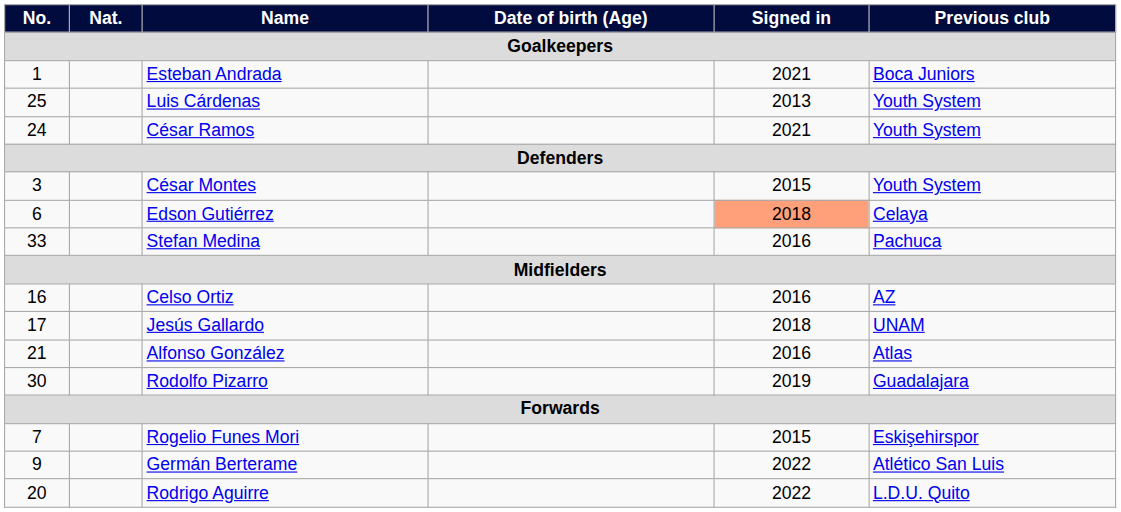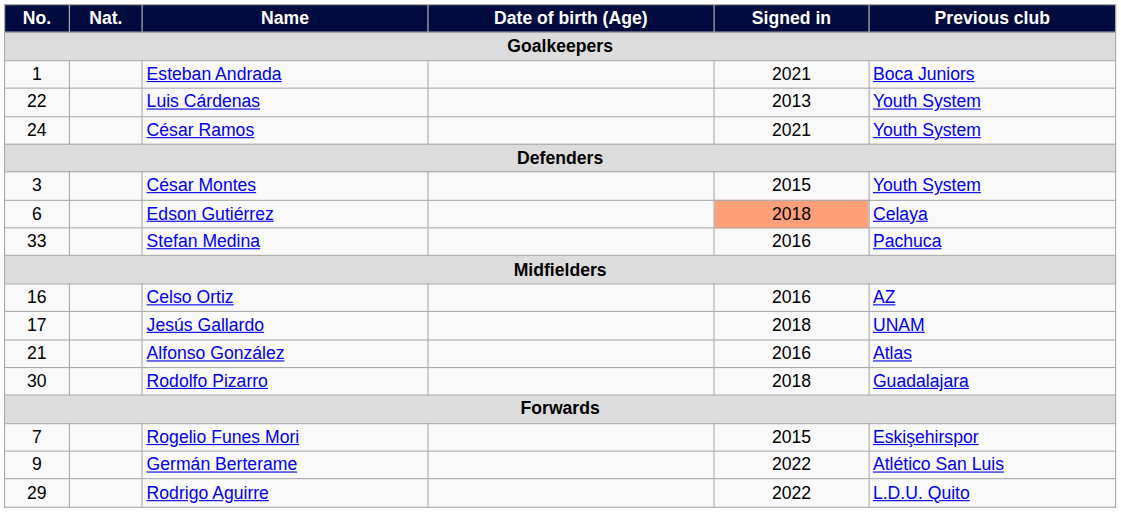 <table class="wikitable" style="text-align:center; font-size:100%;width:80%;">
 <tr>
 <th style="background:#020B3E; color:white; text-align:center;">No.</th>
 <th style="background:#020B3E; color:white; text-align:center;">Nat.</th>
 <th style="background:#020B3E; color:white; text-align:center;">Name</th>
 <th style="background:#020B3E; color:white; text-align:center;">Date of birth (Age)</th>
 <th style="background:#020B3E; color:white; text-align:center;">Signed in</th>
 <th style="background:#020B3E; color:white; text-align:center;">Previous club</th>
 </tr>
 <tr>
 <th colspan=11 style="background:#dcdcdc; text-align:center;">Goalkeepers</th>
 </tr>
 <tr>
 <td>1</td>
 <td></td>
 <td align=left><a href='#'>Esteban Andrada</a></td>
 <td></td>
 <td>2021</td>
 <td align=left> <a href='#'>Boca Juniors</a></td>
 </tr>
 <tr>
-<td>25</td>
+<td>22</td>
 <td></td>
 <td align=left><a href='#'>Luis Cárdenas</a></td>
 <td></td>
 <td>2013</td>
 <td align=left> <a href='#'>Youth System</a></td>
 </tr>
 <tr>
 <td>24</td>
 <td></td>
 <td align=left><a href='#'>César Ramos</a></td>
 <td></td>
 <td>2021</td>
 <td align=left> <a href='#'>Youth System</a></td>
 </tr>
 <tr>
 <th colspan="7" style="background:#dcdcdc; text-align:center">Defenders</th>
 </tr>
 <tr>
 <td>3</td>
 <td></td>
 <td align=left><a href='#'>César Montes</a></td>
 <td></td>
 <td>2015</td>
 <td align=left> <a href='#'>Youth System</a></td>
 </tr>
 <tr>
 <td>6</td>
 <td></td>
 <td align=left><a href='#'>Edson Gutiérrez</a></td>
 <td></td>
 <td style="background: lightsalmon;">2018</td>
 <td align=left> <a href='#'>Celaya</a></td>
 </tr>
 <tr>
 <td>33</td>
 <td></td>
 <td align=left><a href='#'>Stefan Medina</a></td>
 <td></td>
 <td>2016</td>
 <td align=left> <a href='#'>Pachuca</a></td>
 </tr>
 <tr>
 <th colspan="7" style="background:#dcdcdc; text-align:center">Midfielders</th>
 </tr>
 <tr>
 <td>16</td>
 <td></td>
 <td align=left><a href='#'>Celso Ortiz</a></td>
 <td></td>
 <td>2016</td>
 <td align=left> <a href='#'>AZ</a></td>
 </tr>
 <tr>
 <td>17</td>
 <td></td>
 <td align=left><a href='#'>Jesús Gallardo</a></td>
 <td></td>
 <td>2018</td>
 <td align=left> <a href='#'>UNAM</a></td>
 </tr>
 <tr>
 <td>21</td>
 <td></td>
 <td align=left><a href='#'>Alfonso González</a></td>
 <td></td>
 <td>2016</td>
 <td align=left> <a href='#'>Atlas</a></td>
 </tr>
 <tr>
 <td>30</td>
 <td></td>
 <td align=left><a href='#'>Rodolfo Pizarro</a></td>
 <td></td>
-<td>2019</td>
+<td>2018</td>
 <td align=left> <a href='#'>Guadalajara</a></td>
 </tr>
 <tr>
 <th colspan="7" style="background:#dcdcdc; text-align:center">Forwards</th>
 </tr>
 <tr>
 <td>7</td>
 <td></td>
 <td align=left><a href='#'>Rogelio Funes Mori</a></td>
 <td></td>
 <td>2015</td>
 <td align=left> <a href='#'>Eskişehirspor</a></td>
 </tr>
 <tr>
 <td>9</td>
 <td></td>
 <td align=left><a href='#'>Germán Berterame</a></td>
 <td></td>
 <td>2022</td>
 <td align=left> <a href='#'>Atlético San Luis</a></td>
 </tr>
 <tr>
-<td>20</td>
+<td>29</td>
 <td></td>
 <td align=left><a href='#'>Rodrigo Aguirre</a></td>
 <td></td>
 <td>2022</td>
 <td align=left> <a href='#'>L.D.U. Quito</a></td>
 </tr>
 </table>
